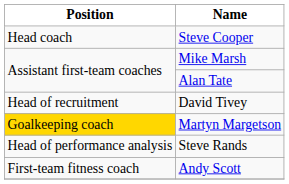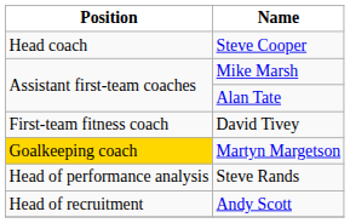 <table class="wikitable" style="text-align: left">
 <tr>
 <th style="background:white; color:black;">Position</th>
 <th style="background:white; color:black;">Name</th>
 </tr>
 <tr>
 <td>Head coach</td>
 <td> <a href='#'>Steve Cooper</a></td>
 </tr>
 <tr>
 <td rowspan="2">Assistant first-team coaches</td>
 <td> <a href='#'>Mike Marsh</a></td>
 </tr>
 <tr>
 <td> <a href='#'>Alan Tate</a></td>
 </tr>
 <tr>
-<td>Head of recruitment</td>
+<td>First-team fitness coach</td>
 <td> David Tivey</td>
 </tr>
 <tr>
 <td style="background: gold;">Goalkeeping coach</td>
 <td> <a href='#'>Martyn Margetson</a></td>
 </tr>
 <tr>
 <td>Head of performance analysis</td>
 <td> Steve Rands</td>
 </tr>
 <tr>
-<td>First-team fitness coach</td>
+<td>Head of recruitment</td>
 <td> <a href='#'>Andy Scott</a></td>
 </tr>
 <tr>
 </tr>
 </table>
